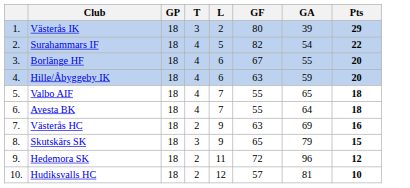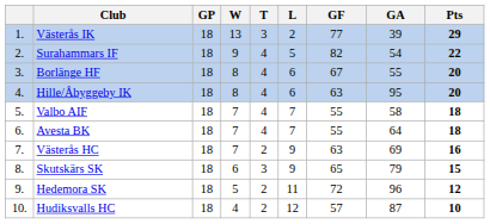 <table class="wikitable">
 <tr>
 <th width="30"></th>
 <th width="200">Club</th>
 <th width="30">GP</th>
+<th width="30">W</th>
 <th width="30">T</th>
 <th width="30">L</th>
 <th width="70">GF</th>
 <th width="70">GA</th>
 <th width="70">Pts</th>
 </tr>
 <tr bgcolor="#BCD2EE" align="center">
 <td>1.</td>
 <td align="left"><a href='#'>Västerås IK</a></td>
 <td>18</td>
+<td>13</td>
 <td>3</td>
 <td>2</td>
-<td>80</td>
+<td>77</td>
 <td>39</td>
 <td><strong>29</strong></td>
 </tr>
 <tr bgcolor="#BCD2EE" align="center">
 <td>2.</td>
 <td align="left"><a href='#'>Surahammars IF</a></td>
 <td>18</td>
+<td>9</td>
 <td>4</td>
 <td>5</td>
 <td>82</td>
 <td>54</td>
 <td><strong>22</strong></td>
 </tr>
 <tr bgcolor="#BCD2EE" align="center">
 <td>3.</td>
 <td align="left"><a href='#'>Borlänge HF</a></td>
 <td>18</td>
+<td>8</td>
 <td>4</td>
 <td>6</td>
 <td>67</td>
 <td>55</td>
 <td><strong>20</strong></td>
 </tr>
 <tr bgcolor="#BCD2EE" align="center">
 <td>4.</td>
 <td align="left"><a href='#'>Hille/Åbyggeby IK</a></td>
 <td>18</td>
+<td>8</td>
 <td>4</td>
 <td>6</td>
 <td>63</td>
-<td>59</td>
+<td>95</td>
 <td><strong>20</strong></td>
 </tr>
 <tr bgcolor="#FFFFFF" align="center">
 <td>5.</td>
 <td align="left"><a href='#'>Valbo AIF</a></td>
 <td>18</td>
+<td>7</td>
 <td>4</td>
 <td>7</td>
 <td>55</td>
-<td>65</td>
+<td>58</td>
 <td><strong>18</strong></td>
 </tr>
 <tr bgcolor="#FFFFFF" align="center">
 <td>6.</td>
 <td align="left"><a href='#'>Avesta BK</a></td>
 <td>18</td>
+<td>7</td>
 <td>4</td>
 <td>7</td>
 <td>55</td>
 <td>64</td>
 <td><strong>18</strong></td>
 </tr>
 <tr bgcolor="#FFFFFF" align="center">
 <td>7.</td>
 <td align="left"><a href='#'>Västerås HC</a></td>
 <td>18</td>
+<td>7</td>
 <td>2</td>
 <td>9</td>
 <td>63</td>
 <td>69</td>
 <td><strong>16</strong></td>
 </tr>
 <tr bgcolor="#FFFFFF" align="center">
 <td>8.</td>
 <td align="left"><a href='#'>Skutskärs SK</a></td>
 <td>18</td>
+<td>6</td>
 <td>3</td>
 <td>9</td>
 <td>65</td>
 <td>79</td>
 <td><strong>15</strong></td>
 </tr>
 <tr bgcolor="#FFFFFF" align="center">
 <td>9.</td>
 <td align="left"><a href='#'>Hedemora SK</a></td>
 <td>18</td>
+<td>5</td>
 <td>2</td>
 <td>11</td>
 <td>72</td>
 <td>96</td>
 <td><strong>12</strong></td>
 </tr>
 <tr bgcolor="#FFFFFF" align="center">
 <td>10.</td>
 <td align="left"><a href='#'>Hudiksvalls HC</a></td>
 <td>18</td>
+<td>4</td>
 <td>2</td>
 <td>12</td>
 <td>57</td>
-<td>81</td>
+<td>87</td>
 <td><strong>10</strong></td>
 </tr>
 </table>
